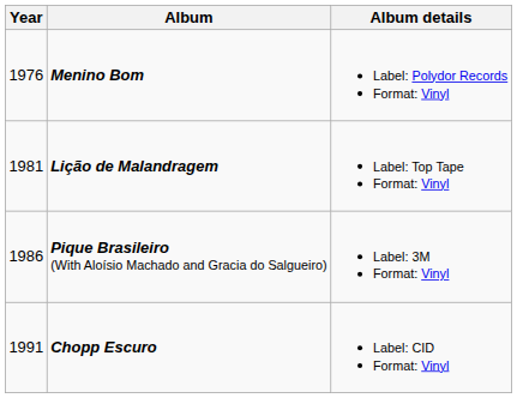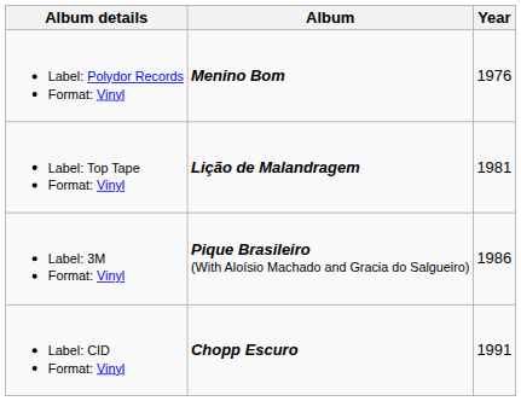 <table class="wikitable">
 <tr>
+<th>Album details</th>
+<th>Album</th>
 <th>Year</th>
-<th>Album</th>
-<th>Album details</th>
 </tr>
 <tr>
+<td><br><ul><li><small>Label: <a href='#'>Polydor Records</a></small></li><li><small>Format: <a href='#'>Vinyl</a></small></li></ul></td>
+<td><strong><em>Menino Bom</em></strong></td>
 <td>1976</td>
-<td><strong><em>Menino Bom</em></strong></td>
-<td><br><ul><li><small>Label: <a href='#'>Polydor Records</a></small></li><li><small>Format: <a href='#'>Vinyl</a></small></li></ul></td>
 </tr>
 <tr>
+<td><br><ul><li><small>Label: Top Tape</small></li><li><small>Format: <a href='#'>Vinyl</a></small></li></ul></td>
+<td><strong><em>Lição de Malandragem</em></strong></td>
 <td>1981</td>
-<td><strong><em>Lição de Malandragem</em></strong></td>
-<td><br><ul><li><small>Label: Top Tape</small></li><li><small>Format: <a href='#'>Vinyl</a></small></li></ul></td>
 </tr>
 <tr>
+<td><br><ul><li><small>Label: 3M</small></li><li><small>Format: <a href='#'>Vinyl</a></small></li></ul></td>
+<td><strong><em>Pique Brasileiro</em></strong><br><small>(With Aloísio Machado and Gracia do Salgueiro)</small><br></td>
 <td>1986</td>
-<td><strong><em>Pique Brasileiro</em></strong><br><small>(With Aloísio Machado and Gracia do Salgueiro)</small><br></td>
-<td><br><ul><li><small>Label: 3M</small></li><li><small>Format: <a href='#'>Vinyl</a></small></li></ul></td>
 </tr>
 <tr>
+<td><br><ul><li><small>Label: CID</small></li><li><small>Format: <a href='#'>Vinyl</a></small></li></ul></td>
+<td><strong><em>Chopp Escuro</em></strong></td>
 <td>1991</td>
-<td><strong><em>Chopp Escuro</em></strong></td>
-<td><br><ul><li><small>Label: CID</small></li><li><small>Format: <a href='#'>Vinyl</a></small></li></ul></td>
 </tr>
 </table>
